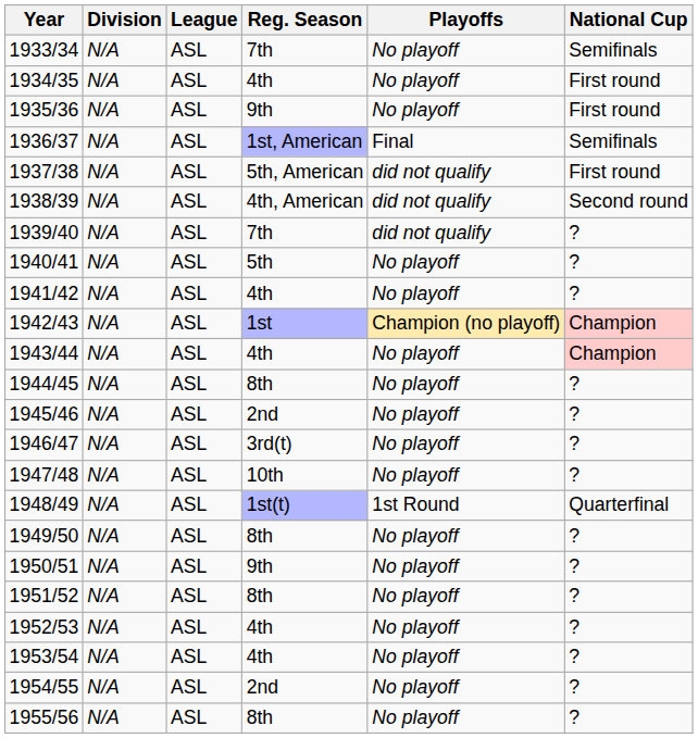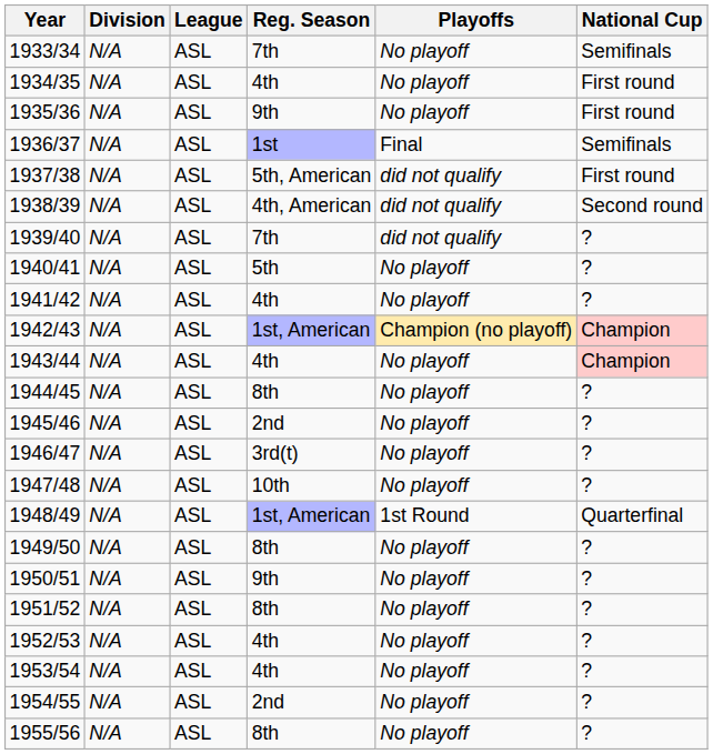 <table class="wikitable">
 <tr>
 <th>Year</th>
 <th>Division</th>
 <th>League</th>
 <th>Reg. Season</th>
 <th>Playoffs</th>
 <th>National Cup</th>
 </tr>
 <tr>
 <td>1933/34</td>
 <td><em>N/A</em></td>
 <td>ASL</td>
 <td>7th</td>
 <td><em>No playoff</em></td>
 <td>Semifinals</td>
 </tr>
 <tr>
 <td>1934/35</td>
 <td><em>N/A</em></td>
 <td>ASL</td>
 <td>4th</td>
 <td><em>No playoff</em></td>
 <td>First round</td>
 </tr>
 <tr>
 <td>1935/36</td>
 <td><em>N/A</em></td>
 <td>ASL</td>
 <td>9th</td>
 <td><em>No playoff</em></td>
 <td>First round</td>
 </tr>
 <tr>
 <td>1936/37</td>
 <td><em>N/A</em></td>
 <td>ASL</td>
-<td bgcolor="B3B7FF">1st, American</td>
+<td bgcolor="B3B7FF">1st</td>
 <td>Final</td>
 <td>Semifinals</td>
 </tr>
 <tr>
 <td>1937/38</td>
 <td><em>N/A</em></td>
 <td>ASL</td>
 <td>5th, American</td>
 <td><em>did not qualify</em></td>
 <td>First round</td>
 </tr>
 <tr>
 <td>1938/39</td>
 <td><em>N/A</em></td>
 <td>ASL</td>
 <td>4th, American</td>
 <td><em>did not qualify</em></td>
 <td>Second round</td>
 </tr>
 <tr>
 <td>1939/40</td>
 <td><em>N/A</em></td>
 <td>ASL</td>
 <td>7th</td>
 <td><em>did not qualify</em></td>
 <td>?</td>
 </tr>
 <tr>
 <td>1940/41</td>
 <td><em>N/A</em></td>
 <td>ASL</td>
 <td>5th</td>
 <td><em>No playoff</em></td>
 <td>?</td>
 </tr>
 <tr>
 <td>1941/42</td>
 <td><em>N/A</em></td>
 <td>ASL</td>
 <td>4th</td>
 <td><em>No playoff</em></td>
 <td>?</td>
 </tr>
 <tr>
 <td>1942/43</td>
 <td><em>N/A</em></td>
 <td>ASL</td>
-<td bgcolor="B3B7FF">1st</td>
+<td bgcolor="B3B7FF">1st, American</td>
 <td bgcolor="FFEBAD">Champion (no playoff)</td>
 <td bgcolor="FFCBCB">Champion</td>
 </tr>
 <tr>
 <td>1943/44</td>
 <td><em>N/A</em></td>
 <td>ASL</td>
 <td>4th</td>
 <td><em>No playoff</em></td>
 <td bgcolor="FFCBCB">Champion</td>
 </tr>
 <tr>
 <td>1944/45</td>
 <td><em>N/A</em></td>
 <td>ASL</td>
 <td>8th</td>
 <td><em>No playoff</em></td>
 <td>?</td>
 </tr>
 <tr>
 <td>1945/46</td>
 <td><em>N/A</em></td>
 <td>ASL</td>
 <td>2nd</td>
 <td><em>No playoff</em></td>
 <td>?</td>
 </tr>
 <tr>
 <td>1946/47</td>
 <td><em>N/A</em></td>
 <td>ASL</td>
 <td>3rd(t)</td>
 <td><em>No playoff</em></td>
 <td>?</td>
 </tr>
 <tr>
 <td>1947/48</td>
 <td><em>N/A</em></td>
 <td>ASL</td>
 <td>10th</td>
 <td><em>No playoff</em></td>
 <td>?</td>
 </tr>
 <tr>
 <td>1948/49</td>
 <td><em>N/A</em></td>
 <td>ASL</td>
-<td bgcolor="B3B7FF">1st(t)</td>
+<td bgcolor="B3B7FF">1st, American</td>
 <td>1st Round</td>
 <td>Quarterfinal</td>
 </tr>
 <tr>
 <td>1949/50</td>
 <td><em>N/A</em></td>
 <td>ASL</td>
 <td>8th</td>
 <td><em>No playoff</em></td>
 <td>?</td>
 </tr>
 <tr>
 <td>1950/51</td>
 <td><em>N/A</em></td>
 <td>ASL</td>
 <td>9th</td>
 <td><em>No playoff</em></td>
 <td>?</td>
 </tr>
 <tr>
 <td>1951/52</td>
 <td><em>N/A</em></td>
 <td>ASL</td>
 <td>8th</td>
 <td><em>No playoff</em></td>
 <td>?</td>
 </tr>
 <tr>
 <td>1952/53</td>
 <td><em>N/A</em></td>
 <td>ASL</td>
 <td>4th</td>
 <td><em>No playoff</em></td>
 <td>?</td>
 </tr>
 <tr>
 <td>1953/54</td>
 <td><em>N/A</em></td>
 <td>ASL</td>
 <td>4th</td>
 <td><em>No playoff</em></td>
 <td>?</td>
 </tr>
 <tr>
 <td>1954/55</td>
 <td><em>N/A</em></td>
 <td>ASL</td>
 <td>2nd</td>
 <td><em>No playoff</em></td>
 <td>?</td>
 </tr>
 <tr>
 <td>1955/56</td>
 <td><em>N/A</em></td>
 <td>ASL</td>
 <td>8th</td>
 <td><em>No playoff</em></td>
 <td>?</td>
 </tr>
 </table>
